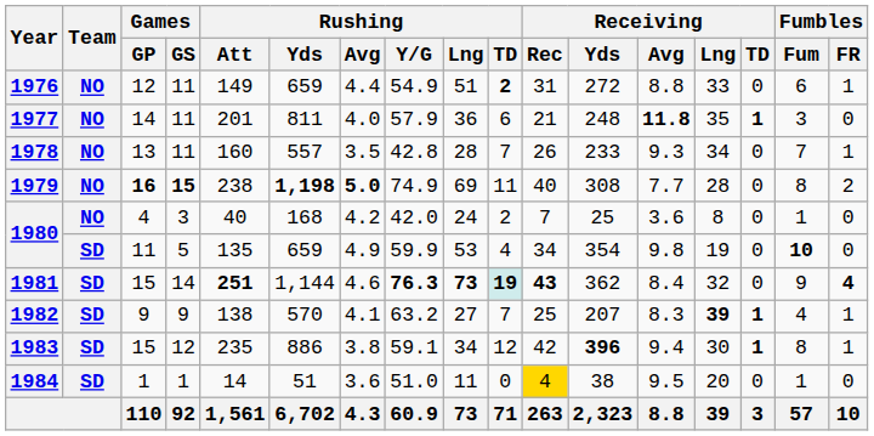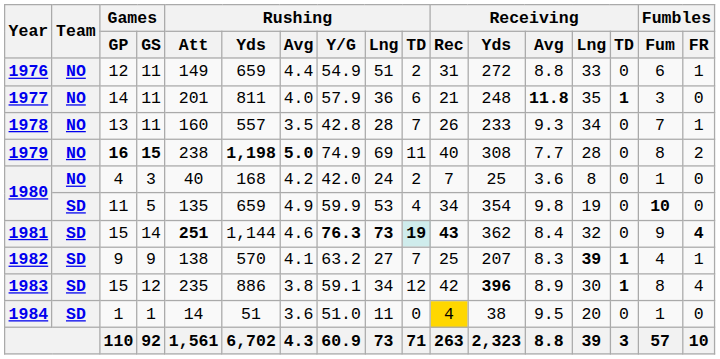 <table class= "wikitable" style="text-align:center;">
 <tr>
 <th rowspan="2">Year</th>
 <th rowspan="2">Team</th>
 <th colspan="2">Games</th>
 <th colspan="6">Rushing</th>
 <th colspan="5">Receiving</th>
 <th colspan="2">Fumbles</th>
 </tr>
 <tr>
 <th>GP</th>
 <th>GS</th>
 <th>Att</th>
 <th>Yds</th>
 <th>Avg</th>
 <th>Y/G</th>
 <th>Lng</th>
 <th>TD</th>
 <th>Rec</th>
 <th>Yds</th>
 <th>Avg</th>
 <th>Lng</th>
 <th>TD</th>
 <th>Fum</th>
 <th>FR</th>
 </tr>
 <tr>
 <th><a href='#'>1976</a></th>
 <th><a href='#'>NO</a></th>
 <td>12</td>
 <td>11</td>
 <td>149</td>
 <td>659</td>
 <td>4.4</td>
 <td>54.9</td>
 <td>51</td>
-<td><strong>2</strong></td>
+<td>2</td>
 <td>31</td>
 <td>272</td>
 <td>8.8</td>
 <td>33</td>
 <td>0</td>
 <td>6</td>
 <td>1</td>
 </tr>
 <tr>
 <th><a href='#'>1977</a></th>
 <th><a href='#'>NO</a></th>
 <td>14</td>
 <td>11</td>
 <td>201</td>
 <td>811</td>
 <td>4.0</td>
 <td>57.9</td>
 <td>36</td>
 <td>6</td>
 <td>21</td>
 <td>248</td>
 <td><strong>11.8</strong></td>
 <td>35</td>
 <td><strong>1</strong></td>
 <td>3</td>
 <td>0</td>
 </tr>
 <tr>
 <th><a href='#'>1978</a></th>
 <th><a href='#'>NO</a></th>
 <td>13</td>
 <td>11</td>
 <td>160</td>
 <td>557</td>
 <td>3.5</td>
 <td>42.8</td>
 <td>28</td>
 <td>7</td>
 <td>26</td>
 <td>233</td>
 <td>9.3</td>
 <td>34</td>
 <td>0</td>
 <td>7</td>
 <td>1</td>
 </tr>
 <tr>
 <th><a href='#'>1979</a></th>
 <th><a href='#'>NO</a></th>
 <td><strong>16</strong></td>
 <td><strong>15</strong></td>
 <td>238</td>
 <td><strong>1,198</strong></td>
 <td><strong>5.0</strong></td>
 <td>74.9</td>
 <td>69</td>
 <td>11</td>
 <td>40</td>
 <td>308</td>
 <td>7.7</td>
 <td>28</td>
 <td>0</td>
 <td>8</td>
 <td>2</td>
 </tr>
 <tr>
 <th rowspan="2"><a href='#'>1980</a></th>
 <th><a href='#'>NO</a></th>
 <td>4</td>
 <td>3</td>
 <td>40</td>
 <td>168</td>
 <td>4.2</td>
 <td>42.0</td>
 <td>24</td>
 <td>2</td>
 <td>7</td>
 <td>25</td>
 <td>3.6</td>
 <td>8</td>
 <td>0</td>
 <td>1</td>
 <td>0</td>
 </tr>
 <tr>
 <th><a href='#'>SD</a></th>
 <td>11</td>
 <td>5</td>
 <td>135</td>
 <td>659</td>
 <td>4.9</td>
 <td>59.9</td>
 <td>53</td>
 <td>4</td>
 <td>34</td>
 <td>354</td>
 <td>9.8</td>
 <td>19</td>
 <td>0</td>
 <td><strong>10</strong></td>
 <td>0</td>
 </tr>
 <tr>
 <th><a href='#'>1981</a></th>
 <th><a href='#'>SD</a></th>
 <td>15</td>
 <td>14</td>
 <td><strong>251</strong></td>
 <td>1,144</td>
 <td>4.6</td>
 <td><strong>76.3</strong></td>
 <td><strong>73</strong></td>
 <td style="background:#cfecec;"><strong>19</strong></td>
 <td><strong>43</strong></td>
 <td>362</td>
 <td>8.4</td>
 <td>32</td>
 <td>0</td>
 <td>9</td>
 <td><strong>4</strong></td>
 </tr>
 <tr>
 <th><a href='#'>1982</a></th>
 <th><a href='#'>SD</a></th>
 <td>9</td>
 <td>9</td>
 <td>138</td>
 <td>570</td>
 <td>4.1</td>
 <td>63.2</td>
 <td>27</td>
 <td>7</td>
 <td>25</td>
 <td>207</td>
 <td>8.3</td>
 <td><strong>39</strong></td>
 <td><strong>1</strong></td>
 <td>4</td>
 <td>1</td>
 </tr>
 <tr>
 <th><a href='#'>1983</a></th>
 <th><a href='#'>SD</a></th>
 <td>15</td>
 <td>12</td>
 <td>235</td>
 <td>886</td>
 <td>3.8</td>
 <td>59.1</td>
 <td>34</td>
 <td>12</td>
 <td>42</td>
 <td><strong>396</strong></td>
-<td>9.4</td>
+<td>8.9</td>
 <td>30</td>
 <td><strong>1</strong></td>
 <td>8</td>
-<td>1</td>
+<td>4</td>
 </tr>
 <tr>
 <th><a href='#'>1984</a></th>
 <th><a href='#'>SD</a></th>
 <td>1</td>
 <td>1</td>
 <td>14</td>
 <td>51</td>
 <td>3.6</td>
 <td>51.0</td>
 <td>11</td>
 <td>0</td>
 <td style="background: gold;">4</td>
 <td>38</td>
 <td>9.5</td>
 <td>20</td>
 <td>0</td>
 <td>1</td>
 <td>0</td>
 </tr>
 <tr>
 <th colspan="2"></th>
 <th>110</th>
 <th>92</th>
 <th>1,561</th>
 <th>6,702</th>
 <th>4.3</th>
 <th>60.9</th>
 <th>73</th>
 <th>71</th>
 <th>263</th>
 <th>2,323</th>
 <th>8.8</th>
 <th>39</th>
 <th>3</th>
 <th>57</th>
 <th>10</th>
 </tr>
 </table>
